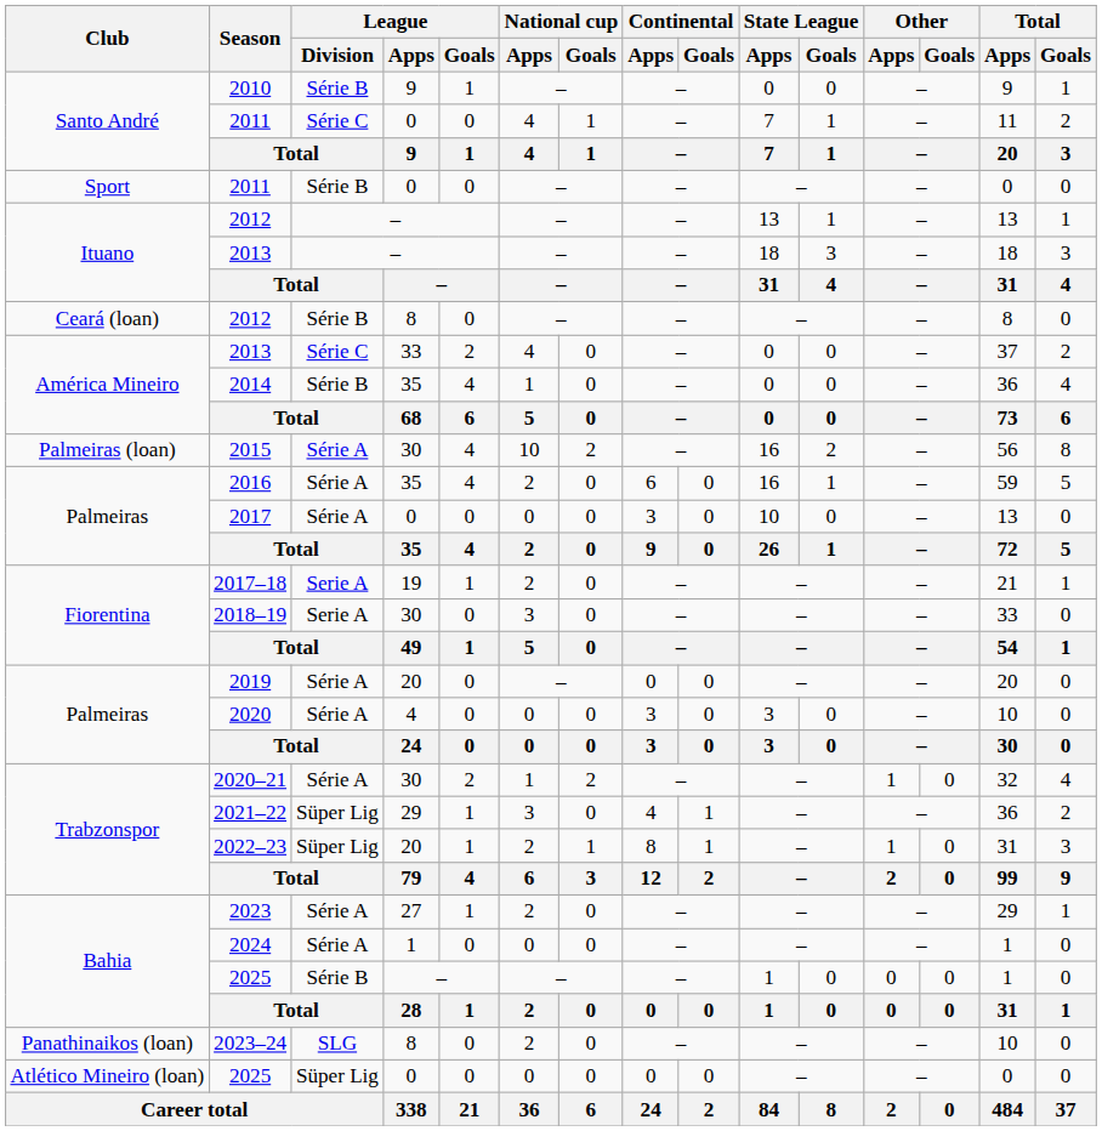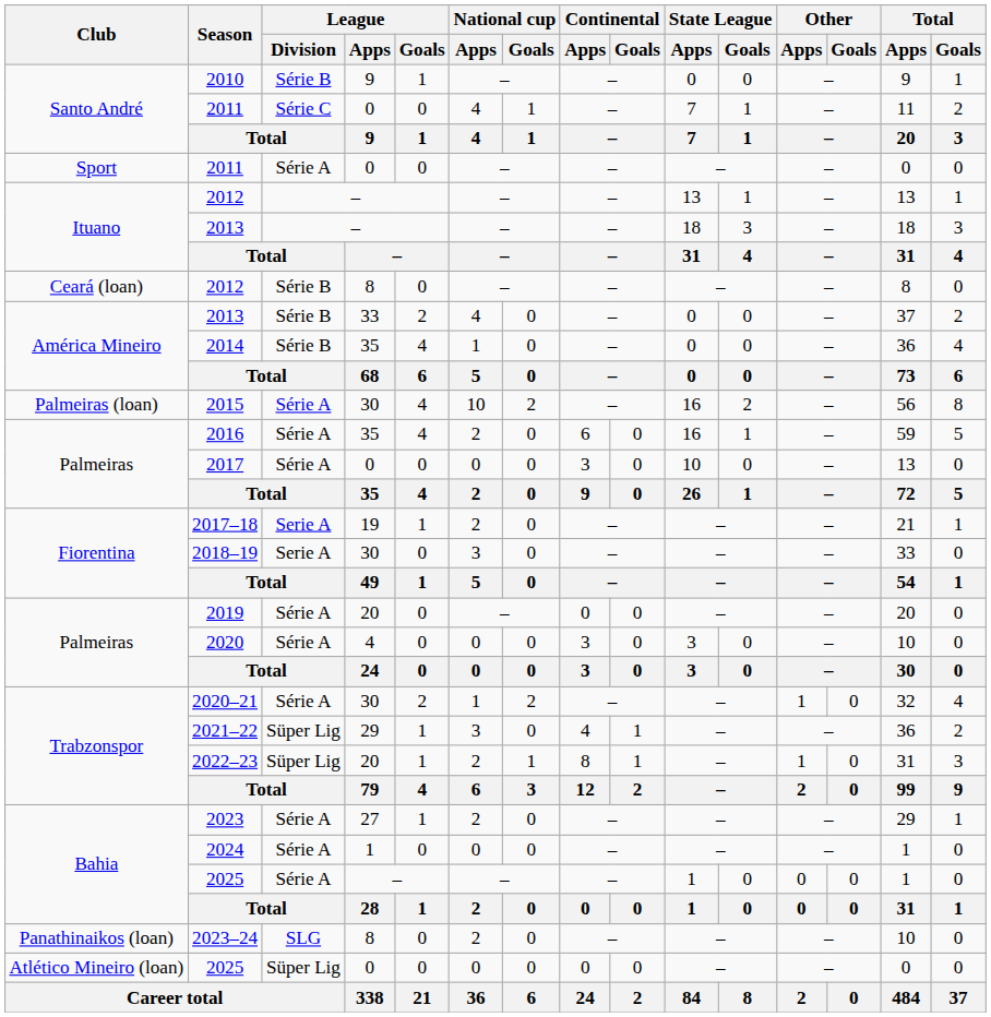 <table class="wikitable" style="text-align:center">
 <tr>
 <th rowspan="2">Club</th>
 <th rowspan="2">Season</th>
 <th colspan="3">League</th>
 <th colspan="2">National cup</th>
 <th colspan="2">Continental</th>
 <th colspan="2">State League</th>
 <th colspan="2">Other</th>
 <th colspan="2">Total</th>
 </tr>
 <tr>
 <th>Division</th>
 <th>Apps</th>
 <th>Goals</th>
 <th>Apps</th>
 <th>Goals</th>
 <th>Apps</th>
 <th>Goals</th>
 <th>Apps</th>
 <th>Goals</th>
 <th>Apps</th>
 <th>Goals</th>
 <th>Apps</th>
 <th>Goals</th>
 </tr>
 <tr>
 <td rowspan="3"><a href='#'>Santo André</a></td>
 <td><a href='#'>2010</a></td>
 <td><a href='#'>Série B</a></td>
 <td>9</td>
 <td>1</td>
 <td colspan="2">–</td>
 <td colspan="2">–</td>
 <td>0</td>
 <td>0</td>
 <td colspan="2">–</td>
 <td>9</td>
 <td>1</td>
 </tr>
 <tr>
 <td><a href='#'>2011</a></td>
 <td><a href='#'>Série C</a></td>
 <td>0</td>
 <td>0</td>
 <td>4</td>
 <td>1</td>
 <td colspan="2">–</td>
 <td>7</td>
 <td>1</td>
 <td colspan="2">–</td>
 <td>11</td>
 <td>2</td>
 </tr>
 <tr>
 <th colspan="2">Total</th>
 <th>9</th>
 <th>1</th>
 <th>4</th>
 <th>1</th>
 <th colspan="2">–</th>
 <th>7</th>
 <th>1</th>
 <th colspan="2">–</th>
 <th>20</th>
 <th>3</th>
 </tr>
 <tr>
 <td><a href='#'>Sport</a></td>
 <td><a href='#'>2011</a></td>
-<td>Série B</td>
+<td>Série A</td>
 <td>0</td>
 <td>0</td>
 <td colspan="2">–</td>
 <td colspan="2">–</td>
 <td colspan="2">–</td>
 <td colspan="2">–</td>
 <td>0</td>
 <td>0</td>
 </tr>
 <tr>
 <td rowspan="3"><a href='#'>Ituano</a></td>
 <td><a href='#'>2012</a></td>
 <td colspan="3">–</td>
 <td colspan="2">–</td>
 <td colspan="2">–</td>
 <td>13</td>
 <td>1</td>
 <td colspan="2">–</td>
 <td>13</td>
 <td>1</td>
 </tr>
 <tr>
 <td><a href='#'>2013</a></td>
 <td colspan="3">–</td>
 <td colspan="2">–</td>
 <td colspan="2">–</td>
 <td>18</td>
 <td>3</td>
 <td colspan="2">–</td>
 <td>18</td>
 <td>3</td>
 </tr>
 <tr>
 <th colspan="2">Total</th>
 <th colspan="2">–</th>
 <th colspan="2">–</th>
 <th colspan="2">–</th>
 <th>31</th>
 <th>4</th>
 <th colspan="2">–</th>
 <th>31</th>
 <th>4</th>
 </tr>
 <tr>
 <td><a href='#'>Ceará</a> (loan)</td>
 <td><a href='#'>2012</a></td>
 <td>Série B</td>
 <td>8</td>
 <td>0</td>
 <td colspan="2">–</td>
 <td colspan="2">–</td>
 <td colspan="2">–</td>
 <td colspan="2">–</td>
 <td>8</td>
 <td>0</td>
 </tr>
 <tr>
 <td rowspan="3"><a href='#'>América Mineiro</a></td>
 <td><a href='#'>2013</a></td>
-<td><a href='#'>Série C</a></td>
+<td>Série B</td>
 <td>33</td>
 <td>2</td>
 <td>4</td>
 <td>0</td>
 <td colspan="2">–</td>
 <td>0</td>
 <td>0</td>
 <td colspan="2">–</td>
 <td>37</td>
 <td>2</td>
 </tr>
 <tr>
 <td><a href='#'>2014</a></td>
 <td>Série B</td>
 <td>35</td>
 <td>4</td>
 <td>1</td>
 <td>0</td>
 <td colspan="2">–</td>
 <td>0</td>
 <td>0</td>
 <td colspan="2">–</td>
 <td>36</td>
 <td>4</td>
 </tr>
 <tr>
 <th colspan="2">Total</th>
 <th>68</th>
 <th>6</th>
 <th>5</th>
 <th>0</th>
 <th colspan="2">–</th>
 <th>0</th>
 <th>0</th>
 <th colspan="2">–</th>
 <th>73</th>
 <th>6</th>
 </tr>
 <tr>
 <td><a href='#'>Palmeiras</a> (loan)</td>
 <td><a href='#'>2015</a></td>
 <td><a href='#'>Série A</a></td>
 <td>30</td>
 <td>4</td>
 <td>10</td>
 <td>2</td>
 <td colspan="2">–</td>
 <td>16</td>
 <td>2</td>
 <td colspan="2">–</td>
 <td>56</td>
 <td>8</td>
 </tr>
 <tr>
 <td rowspan="3">Palmeiras</td>
 <td><a href='#'>2016</a></td>
 <td>Série A</td>
 <td>35</td>
 <td>4</td>
 <td>2</td>
 <td>0</td>
 <td>6</td>
 <td>0</td>
 <td>16</td>
 <td>1</td>
 <td colspan="2">–</td>
 <td>59</td>
 <td>5</td>
 </tr>
 <tr>
 <td><a href='#'>2017</a></td>
 <td>Série A</td>
 <td>0</td>
 <td>0</td>
 <td>0</td>
 <td>0</td>
 <td>3</td>
 <td>0</td>
 <td>10</td>
 <td>0</td>
 <td colspan="2">–</td>
 <td>13</td>
 <td>0</td>
 </tr>
 <tr>
 <th colspan="2">Total</th>
 <th>35</th>
 <th>4</th>
 <th>2</th>
 <th>0</th>
 <th>9</th>
 <th>0</th>
 <th>26</th>
 <th>1</th>
 <th colspan="2">–</th>
 <th>72</th>
 <th>5</th>
 </tr>
 <tr>
 <td rowspan="3"><a href='#'>Fiorentina</a></td>
 <td><a href='#'>2017–18</a></td>
 <td><a href='#'>Serie A</a></td>
 <td>19</td>
 <td>1</td>
 <td>2</td>
 <td>0</td>
 <td colspan="2">–</td>
 <td colspan="2">–</td>
 <td colspan="2">–</td>
 <td>21</td>
 <td>1</td>
 </tr>
 <tr>
 <td><a href='#'>2018–19</a></td>
 <td>Serie A</td>
 <td>30</td>
 <td>0</td>
 <td>3</td>
 <td>0</td>
 <td colspan="2">–</td>
 <td colspan="2">–</td>
 <td colspan="2">–</td>
 <td>33</td>
 <td>0</td>
 </tr>
 <tr>
 <th colspan="2">Total</th>
 <th>49</th>
 <th>1</th>
 <th>5</th>
 <th>0</th>
 <th colspan="2">–</th>
 <th colspan="2">–</th>
 <th colspan="2">–</th>
 <th>54</th>
 <th>1</th>
 </tr>
 <tr>
 <td rowspan="3">Palmeiras</td>
 <td><a href='#'>2019</a></td>
 <td>Série A</td>
 <td>20</td>
 <td>0</td>
 <td colspan="2">–</td>
 <td>0</td>
 <td>0</td>
 <td colspan="2">–</td>
 <td colspan="2">–</td>
 <td>20</td>
 <td>0</td>
 </tr>
 <tr>
 <td><a href='#'>2020</a></td>
 <td>Série A</td>
 <td>4</td>
 <td>0</td>
 <td>0</td>
 <td>0</td>
 <td>3</td>
 <td>0</td>
 <td>3</td>
 <td>0</td>
 <td colspan="2">–</td>
 <td>10</td>
 <td>0</td>
 </tr>
 <tr>
 <th colspan="2">Total</th>
 <th>24</th>
 <th>0</th>
 <th>0</th>
 <th>0</th>
 <th>3</th>
 <th>0</th>
 <th>3</th>
 <th>0</th>
 <th colspan="2">–</th>
 <th>30</th>
 <th>0</th>
 </tr>
 <tr>
 <td rowspan="4"><a href='#'>Trabzonspor</a></td>
 <td><a href='#'>2020–21</a></td>
 <td>Série A</td>
 <td>30</td>
 <td>2</td>
 <td>1</td>
 <td>2</td>
 <td colspan="2">–</td>
 <td colspan="2">–</td>
 <td>1</td>
 <td>0</td>
 <td>32</td>
 <td>4</td>
 </tr>
 <tr>
 <td><a href='#'>2021–22</a></td>
 <td>Süper Lig</td>
 <td>29</td>
 <td>1</td>
 <td>3</td>
 <td>0</td>
 <td>4</td>
 <td>1</td>
 <td colspan="2">–</td>
 <td colspan="2">–</td>
 <td>36</td>
 <td>2</td>
 </tr>
 <tr>
 <td><a href='#'>2022–23</a></td>
 <td>Süper Lig</td>
 <td>20</td>
 <td>1</td>
 <td>2</td>
 <td>1</td>
 <td>8</td>
 <td>1</td>
 <td colspan="2">–</td>
 <td>1</td>
 <td>0</td>
 <td>31</td>
 <td>3</td>
 </tr>
 <tr>
 <th colspan="2">Total</th>
 <th>79</th>
 <th>4</th>
 <th>6</th>
 <th>3</th>
 <th>12</th>
 <th>2</th>
 <th colspan="2">–</th>
 <th>2</th>
 <th>0</th>
 <th>99</th>
 <th>9</th>
 </tr>
 <tr>
 <td rowspan="4"><a href='#'>Bahia</a></td>
 <td><a href='#'>2023</a></td>
 <td>Série A</td>
 <td>27</td>
 <td>1</td>
 <td>2</td>
 <td>0</td>
 <td colspan="2">–</td>
 <td colspan="2">–</td>
 <td colspan="2">–</td>
 <td>29</td>
 <td>1</td>
 </tr>
 <tr>
 <td><a href='#'>2024</a></td>
 <td>Série A</td>
 <td>1</td>
 <td>0</td>
 <td>0</td>
 <td>0</td>
 <td colspan="2">–</td>
 <td colspan="2">–</td>
 <td colspan="2">–</td>
 <td>1</td>
 <td>0</td>
 </tr>
 <tr>
 <td><a href='#'>2025</a></td>
-<td>Série B</td>
+<td>Série A</td>
 <td colspan="2">–</td>
 <td colspan="2">–</td>
 <td colspan="2">–</td>
 <td>1</td>
 <td>0</td>
 <td>0</td>
 <td>0</td>
 <td>1</td>
 <td>0</td>
 </tr>
 <tr>
 <th colspan="2">Total</th>
 <th>28</th>
 <th>1</th>
 <th>2</th>
 <th>0</th>
 <th>0</th>
 <th>0</th>
 <th>1</th>
 <th>0</th>
 <th>0</th>
 <th>0</th>
 <th>31</th>
 <th>1</th>
 </tr>
 <tr>
 <td><a href='#'>Panathinaikos</a> (loan)</td>
 <td><a href='#'>2023–24</a></td>
 <td><a href='#'>SLG</a></td>
 <td>8</td>
 <td>0</td>
 <td>2</td>
 <td>0</td>
 <td colspan="2">–</td>
 <td colspan="2">–</td>
 <td colspan="2">–</td>
 <td>10</td>
 <td>0</td>
 </tr>
 <tr>
 <td><a href='#'>Atlético Mineiro</a> (loan)</td>
 <td><a href='#'>2025</a></td>
 <td>Süper Lig</td>
 <td>0</td>
 <td>0</td>
 <td>0</td>
 <td>0</td>
 <td>0</td>
 <td>0</td>
 <td colspan="2">–</td>
 <td colspan="2">–</td>
 <td>0</td>
 <td>0</td>
 </tr>
 <tr>
 <th colspan="3">Career total</th>
 <th>338</th>
 <th>21</th>
 <th>36</th>
 <th>6</th>
 <th>24</th>
 <th>2</th>
 <th>84</th>
 <th>8</th>
 <th>2</th>
 <th>0</th>
 <th>484</th>
 <th>37</th>
 </tr>
 </table>
